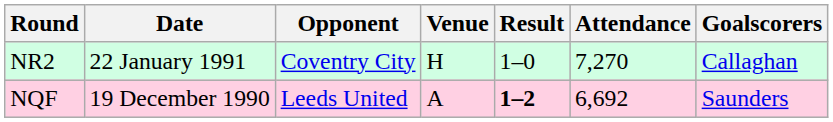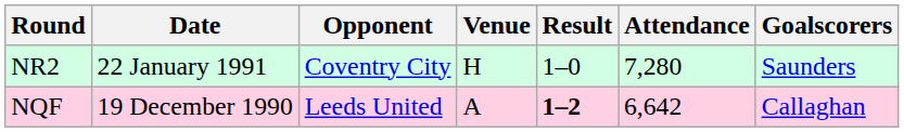 <table class="wikitable">
 <tr>
 <th>Round</th>
 <th>Date</th>
 <th>Opponent</th>
 <th>Venue</th>
 <th>Result</th>
 <th>Attendance</th>
 <th>Goalscorers</th>
 </tr>
 <tr style="background-color: #d0ffe3;">
 <td>NR2</td>
 <td>22 January 1991</td>
 <td><a href='#'>Coventry City</a></td>
 <td>H</td>
 <td>1–0</td>
-<td>7,270</td>
-<td><a href='#'>Callaghan</a></td>
+<td>7,280</td>
+<td><a href='#'>Saunders</a></td>
 </tr>
 <tr style="background-color: #ffd0e3;">
 <td>NQF</td>
 <td>19 December 1990</td>
 <td><a href='#'>Leeds United</a></td>
 <td>A</td>
 <td><strong>1–2</strong></td>
-<td>6,692</td>
-<td><a href='#'>Saunders</a></td>
+<td>6,642</td>
+<td><a href='#'>Callaghan</a></td>
 </tr>
 </table>
